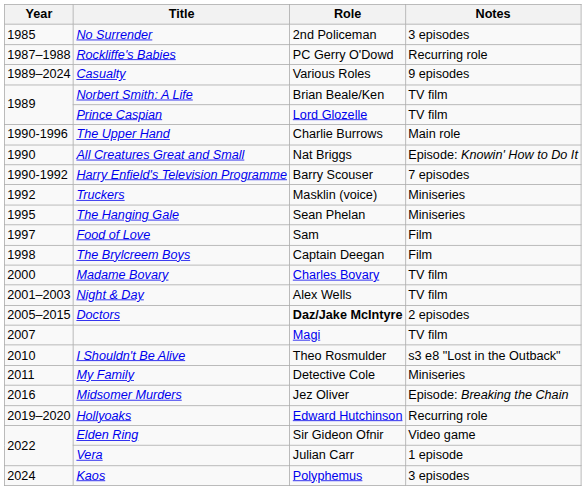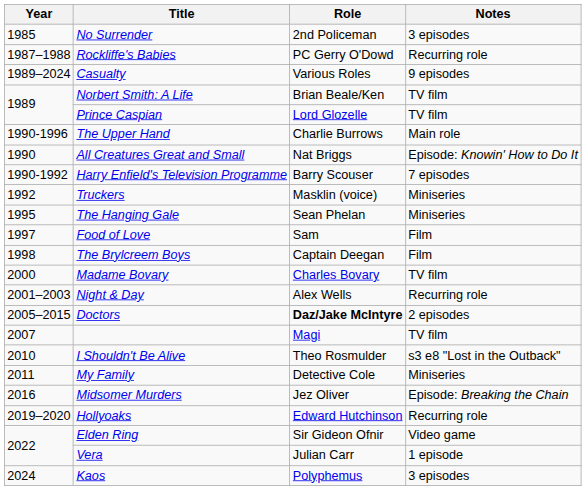 <table class="wikitable">
 <tr>
 <th>Year</th>
 <th>Title</th>
 <th>Role</th>
 <th>Notes</th>
 </tr>
 <tr>
 <td>1985</td>
 <td><em><a href='#'>No Surrender</a></em></td>
 <td>2nd Policeman</td>
 <td>3 episodes</td>
 </tr>
 <tr>
 <td>1987–1988</td>
 <td><em><a href='#'>Rockliffe's Babies</a></em></td>
 <td>PC Gerry O'Dowd</td>
 <td>Recurring role</td>
 </tr>
 <tr>
 <td>1989–2024</td>
 <td><em><a href='#'>Casualty</a></em></td>
 <td>Various Roles</td>
 <td>9 episodes</td>
 </tr>
 <tr>
 <td rowspan=2>1989</td>
 <td><em><a href='#'>Norbert Smith: A Life</a></em></td>
 <td>Brian Beale/Ken</td>
 <td>TV film</td>
 </tr>
 <tr>
 <td><em><a href='#'>Prince Caspian</a></em></td>
 <td><a href='#'>Lord Glozelle</a></td>
 <td>TV film</td>
 </tr>
 <tr>
 <td>1990-1996</td>
 <td><em><a href='#'>The Upper Hand</a></em></td>
 <td>Charlie Burrows</td>
 <td>Main role</td>
 </tr>
 <tr>
 <td>1990</td>
 <td><em><a href='#'>All Creatures Great and Small</a></em></td>
 <td>Nat Briggs</td>
 <td>Episode: <em>Knowin' How to Do It</em></td>
 </tr>
 <tr>
 <td>1990-1992</td>
 <td><em><a href='#'>Harry Enfield's Television Programme</a></em></td>
 <td>Barry Scouser</td>
 <td>7 episodes</td>
 </tr>
 <tr>
 <td>1992</td>
 <td><em><a href='#'>Truckers</a></em></td>
 <td>Masklin (voice)</td>
 <td>Miniseries</td>
 </tr>
 <tr>
 <td>1995</td>
 <td><em><a href='#'>The Hanging Gale</a></em></td>
 <td>Sean Phelan</td>
 <td>Miniseries</td>
 </tr>
 <tr>
 <td>1997</td>
 <td><em><a href='#'>Food of Love</a></em></td>
 <td>Sam</td>
 <td>Film</td>
 </tr>
 <tr>
 <td>1998</td>
 <td><em><a href='#'>The Brylcreem Boys</a></em></td>
 <td>Captain Deegan</td>
 <td>Film</td>
 </tr>
 <tr>
 <td>2000</td>
 <td><em><a href='#'>Madame Bovary</a></em></td>
 <td><a href='#'>Charles Bovary</a></td>
 <td>TV film</td>
 </tr>
 <tr>
 <td>2001–2003</td>
 <td><em><a href='#'>Night & Day</a></em></td>
 <td>Alex Wells</td>
-<td>TV film</td>
+<td>Recurring role</td>
 </tr>
 <tr>
 <td>2005–2015</td>
 <td><em><a href='#'>Doctors</a></em></td>
 <td><strong>Daz/Jake McIntyre</strong></td>
 <td>2 episodes</td>
 </tr>
 <tr>
 <td>2007</td>
 <td><em></em></td>
 <td><a href='#'>Magi</a></td>
 <td>TV film</td>
 </tr>
 <tr>
 <td>2010</td>
 <td><em><a href='#'>I Shouldn't Be Alive</a></em></td>
 <td>Theo Rosmulder</td>
 <td>s3 e8 "Lost in the Outback"</td>
 </tr>
 <tr>
 <td>2011</td>
 <td><em><a href='#'>My Family</a></em></td>
 <td>Detective Cole</td>
 <td>Miniseries</td>
 </tr>
 <tr>
 <td>2016</td>
 <td><em><a href='#'>Midsomer Murders</a></em></td>
 <td>Jez Oliver</td>
 <td>Episode: <em>Breaking the Chain</em></td>
 </tr>
 <tr>
 <td>2019–2020</td>
 <td><em><a href='#'>Hollyoaks</a></em></td>
 <td><a href='#'>Edward Hutchinson</a></td>
 <td>Recurring role</td>
 </tr>
 <tr>
 <td rowspan=2>2022</td>
 <td><em><a href='#'>Elden Ring</a></em></td>
 <td>Sir Gideon Ofnir</td>
 <td>Video game</td>
 </tr>
 <tr>
 <td><em><a href='#'>Vera</a></em></td>
 <td>Julian Carr</td>
 <td>1 episode</td>
 </tr>
 <tr>
 <td>2024</td>
 <td><em><a href='#'>Kaos</a></em></td>
 <td><a href='#'>Polyphemus</a></td>
 <td>3 episodes</td>
 </tr>
 </table>
